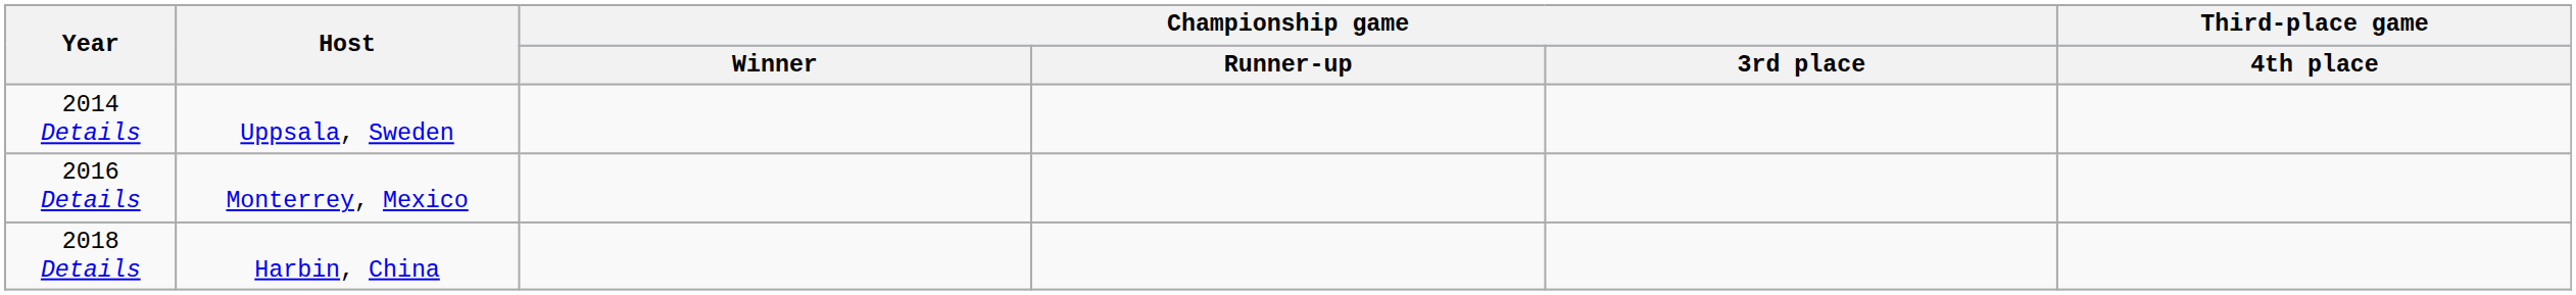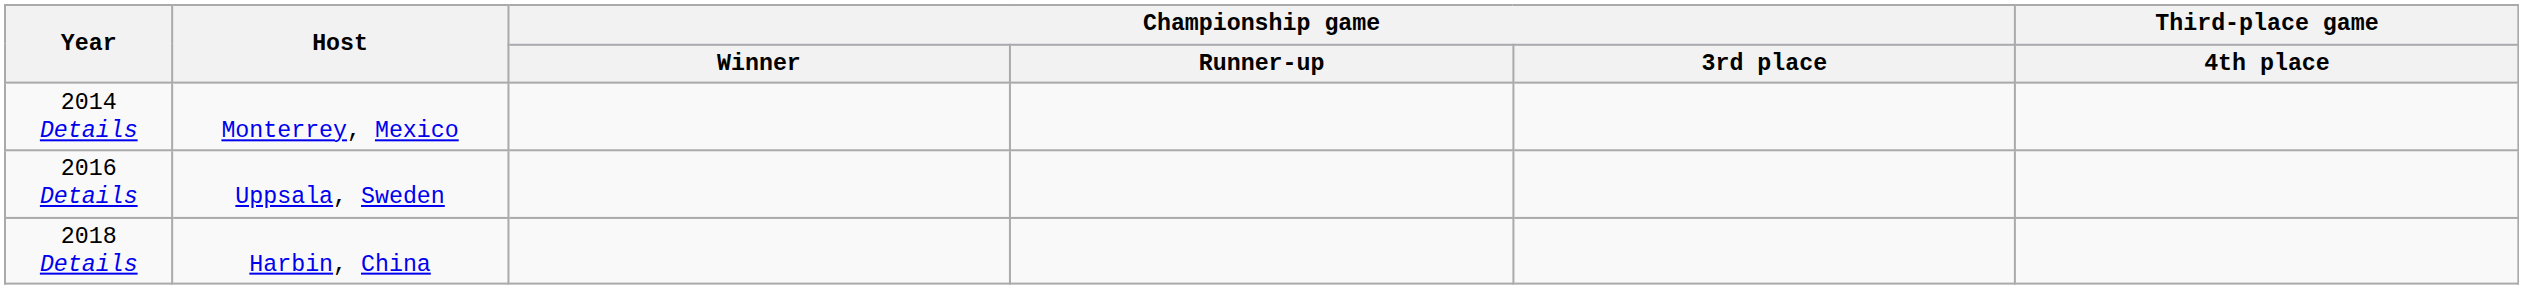 <table class="wikitable" style="font-size:90%; width: 100%; text-align: center;">
 <tr>
 <th rowspan=2 width=5%>Year</th>
 <th rowspan=2 width=10%>Host</th>
 <th colspan=3>Championship game</th>
 <th colspan=3>Third-place game</th>
 </tr>
 <tr style="background: #D0E6FF;">
 <th width=15%>Winner</th>
 <th width=15%>Runner-up</th>
 <th width=15%>3rd place</th>
 <th width=15%>4th place</th>
 </tr>
 <tr>
 <td>2014<br><em><a href='#'>Details</a></em></td>
-<td><br><a href='#'>Uppsala</a>, <a href='#'>Sweden</a></td>
+<td><br><a href='#'>Monterrey</a>, <a href='#'>Mexico</a></td>
 <td><strong></strong></td>
 <td></td>
 <td></td>
 <td></td>
 </tr>
 <tr>
 <td>2016<br><em><a href='#'>Details</a></em></td>
-<td><br><a href='#'>Monterrey</a>, <a href='#'>Mexico</a></td>
+<td><br><a href='#'>Uppsala</a>, <a href='#'>Sweden</a></td>
 <td><strong></strong></td>
 <td></td>
 <td></td>
 <td></td>
 </tr>
 <tr>
 <td>2018<br><em><a href='#'>Details</a></em></td>
 <td><br><a href='#'>Harbin</a>, <a href='#'>China</a></td>
 <td><strong></strong></td>
 <td></td>
 <td></td>
 <td></td>
 </tr>
 </table>
